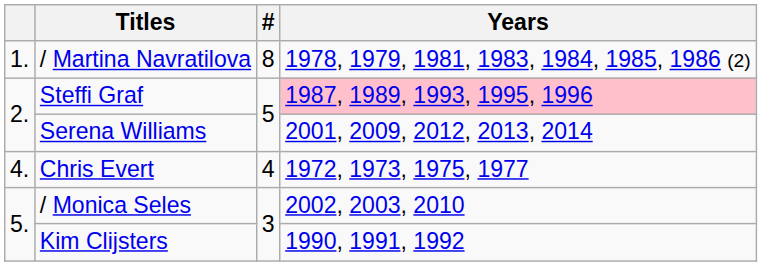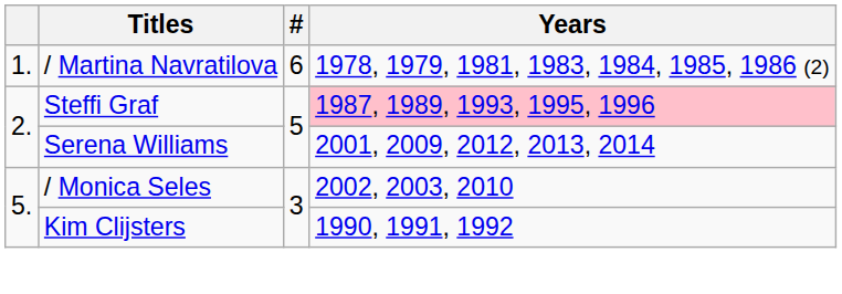 <table class="wikitable">
 <tr>
 <th></th>
 <th>Titles</th>
 <th>#</th>
 <th>Years</th>
 </tr>
 <tr>
 <td>1.</td>
 <td>/ <a href='#'>Martina Navratilova</a></td>
-<td>8</td>
+<td>6</td>
 <td><a href='#'>1978</a>, <a href='#'>1979</a>, <a href='#'>1981</a>, <a href='#'>1983</a>, <a href='#'>1984</a>, <a href='#'>1985</a>, <a href='#'>1986</a> <small>(2)</small></td>
 </tr>
 <tr>
 <td rowspan=2>2.</td>
 <td> <a href='#'>Steffi Graf</a></td>
 <td rowspan=2>5</td>
 <td style="background: pink;"><a href='#'>1987</a>, <a href='#'>1989</a>, <a href='#'>1993</a>, <a href='#'>1995</a>, <a href='#'>1996</a></td>
 </tr>
 <tr>
 <td> <a href='#'>Serena Williams</a></td>
 <td><a href='#'>2001</a>, <a href='#'>2009</a>, <a href='#'>2012</a>, <a href='#'>2013</a>, <a href='#'>2014</a></td>
 </tr>
 <tr>
-<td>4.</td>
-<td> <a href='#'>Chris Evert</a></td>
-<td>4</td>
-<td><a href='#'>1972</a>, <a href='#'>1973</a>, <a href='#'>1975</a>, <a href='#'>1977</a></td>
-</tr>
-<tr>
 <td rowspan=2>5.</td>
 <td>/ <a href='#'>Monica Seles</a></td>
 <td rowspan=2>3</td>
 <td><a href='#'>2002</a>, <a href='#'>2003</a>, <a href='#'>2010</a></td>
 </tr>
 <tr>
 <td> <a href='#'>Kim Clijsters</a></td>
 <td><a href='#'>1990</a>, <a href='#'>1991</a>, <a href='#'>1992</a></td>
 </tr>
 </table>
